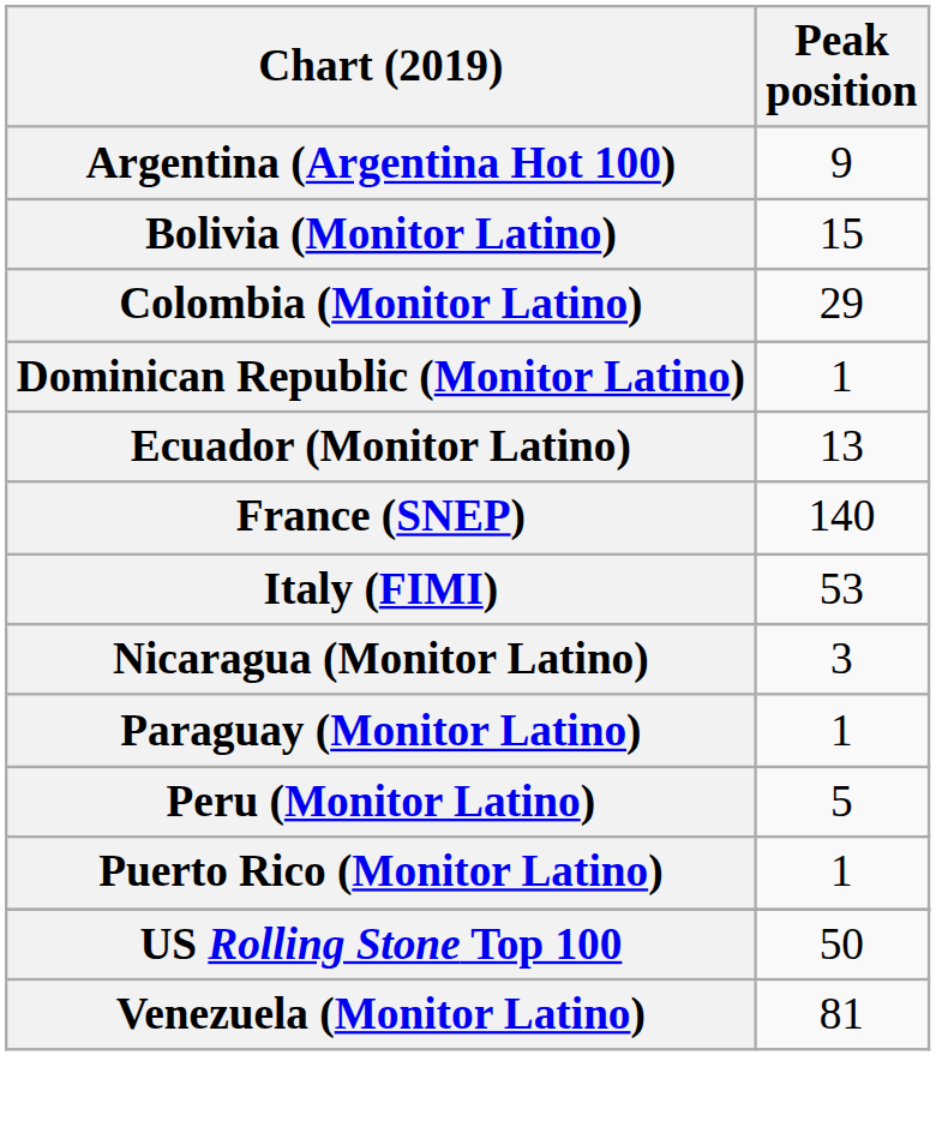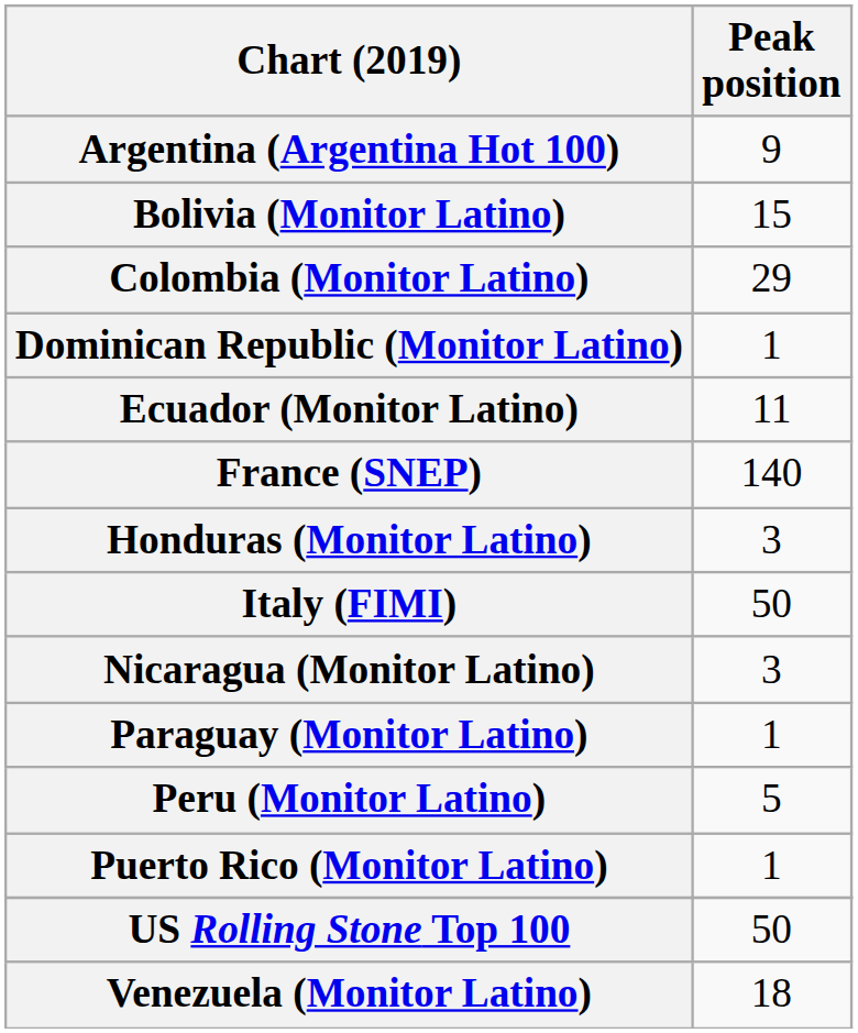 <table class="wikitable sortable plainrowheaders" style="text-align:center">
 <tr>
 <th scope="col">Chart (2019)</th>
 <th scope="col">Peak<br>position</th>
 </tr>
 <tr>
 <th scope="row">Argentina (<a href='#'>Argentina Hot 100</a>)</th>
 <td>9</td>
 </tr>
 <tr>
 <th scope="row">Bolivia (<a href='#'>Monitor Latino</a>)</th>
 <td>15</td>
 </tr>
 <tr>
 <th scope="row">Colombia (<a href='#'>Monitor Latino</a>)</th>
 <td>29</td>
 </tr>
 <tr>
 <th scope="row">Dominican Republic (<a href='#'>Monitor Latino</a>)</th>
 <td>1</td>
 </tr>
 <tr>
 <th scope="row">Ecuador (Monitor Latino)</th>
-<td>13</td>
+<td>11</td>
 </tr>
 <tr>
 <th scope="row">France (<a href='#'>SNEP</a>)</th>
 <td>140</td>
 </tr>
 <tr>
+<th scope="row">Honduras (<a href='#'>Monitor Latino</a>)</th>
+<td>3</td>
+</tr>
+<tr>
 <th scope="row">Italy (<a href='#'>FIMI</a>)</th>
-<td>53</td>
+<td>50</td>
 </tr>
 <tr>
 <th scope="row">Nicaragua (Monitor Latino)</th>
 <td>3</td>
 </tr>
 <tr>
 <th scope="row">Paraguay (<a href='#'>Monitor Latino</a>)</th>
 <td>1</td>
 </tr>
 <tr>
 <th scope="row">Peru (<a href='#'>Monitor Latino</a>)</th>
 <td>5</td>
 </tr>
 <tr>
 <th scope="row">Puerto Rico (<a href='#'>Monitor Latino</a>)</th>
 <td>1</td>
 </tr>
 <tr>
 </tr>
 <tr>
 </tr>
 <tr>
 </tr>
 <tr>
 </tr>
 <tr>
 </tr>
 <tr>
 </tr>
 <tr>
 <th scope="row">US <a href='#'><em>Rolling Stone</em> Top 100</a></th>
 <td>50</td>
 </tr>
 <tr>
 <th scope="row">Venezuela (<a href='#'>Monitor Latino</a>)</th>
-<td>81</td>
+<td>18</td>
 </tr>
 </table>
